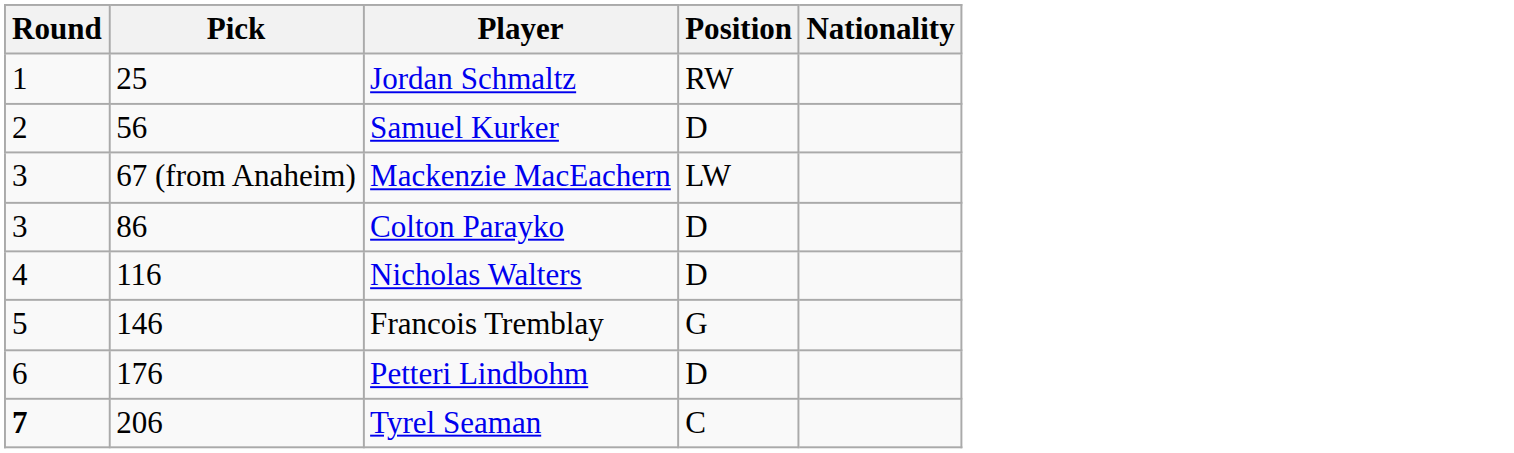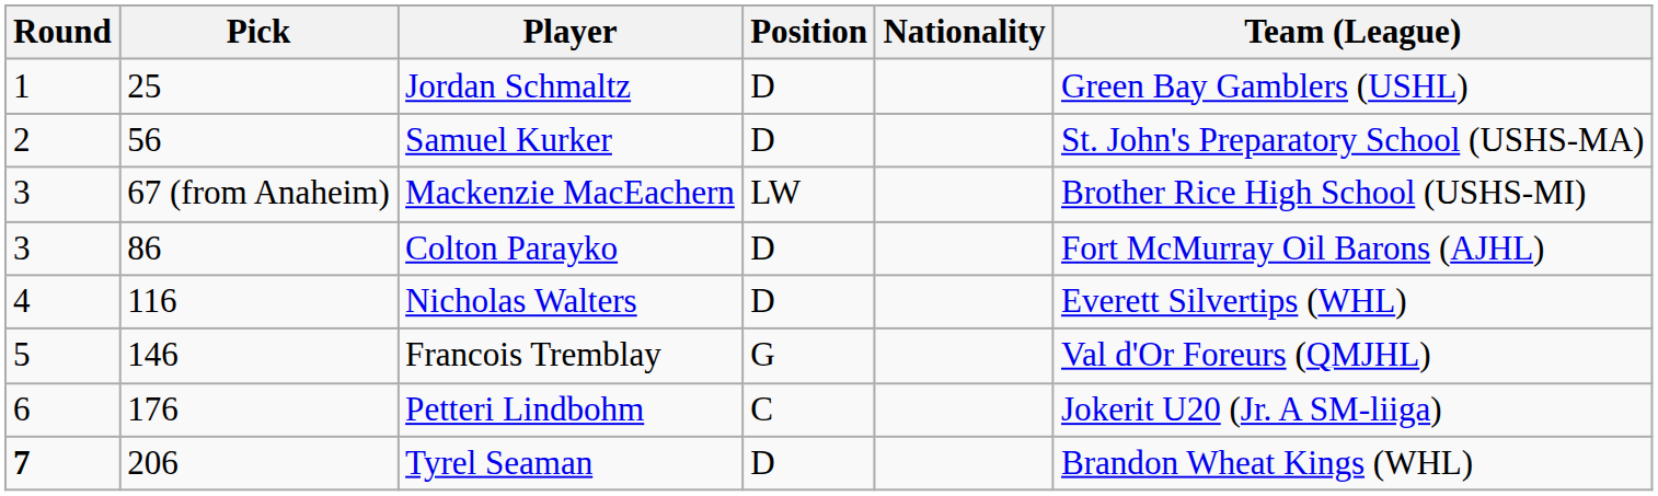 <table class="wikitable sortable sortable">
 <tr>
 <th>Round</th>
 <th>Pick</th>
 <th>Player</th>
 <th>Position</th>
 <th>Nationality</th>
+<th>Team (League)</th>
 </tr>
 <tr>
 <td>1</td>
 <td>25</td>
 <td><a href='#'>Jordan Schmaltz</a></td>
-<td>RW</td>
+<td>D</td>
 <td></td>
+<td><a href='#'>Green Bay Gamblers</a> (<a href='#'>USHL</a>)</td>
 </tr>
 <tr>
 <td>2</td>
 <td>56</td>
 <td><a href='#'>Samuel Kurker</a></td>
 <td>D</td>
 <td></td>
+<td><a href='#'>St. John's Preparatory School</a> (USHS-MA)</td>
 </tr>
 <tr>
 <td>3</td>
 <td>67 (from Anaheim)</td>
 <td><a href='#'>Mackenzie MacEachern</a></td>
 <td>LW</td>
 <td></td>
+<td><a href='#'>Brother Rice High School</a> (USHS-MI)</td>
 </tr>
 <tr>
 <td>3</td>
 <td>86</td>
 <td><a href='#'>Colton Parayko</a></td>
 <td>D</td>
 <td></td>
+<td><a href='#'>Fort McMurray Oil Barons</a> (<a href='#'>AJHL</a>)</td>
 </tr>
 <tr>
 <td>4</td>
 <td>116</td>
 <td><a href='#'>Nicholas Walters</a></td>
 <td>D</td>
 <td></td>
+<td><a href='#'>Everett Silvertips</a> (<a href='#'>WHL</a>)</td>
 </tr>
 <tr>
 <td>5</td>
 <td>146</td>
 <td>Francois Tremblay</td>
 <td>G</td>
 <td></td>
+<td><a href='#'>Val d'Or Foreurs</a> (<a href='#'>QMJHL</a>)</td>
 </tr>
 <tr>
 <td>6</td>
 <td>176</td>
 <td><a href='#'>Petteri Lindbohm</a></td>
-<td>D</td>
+<td>C</td>
 <td></td>
+<td><a href='#'>Jokerit U20</a> (<a href='#'>Jr. A SM-liiga</a>)</td>
 </tr>
 <tr>
 <td><strong>7</strong></td>
 <td>206</td>
 <td><a href='#'>Tyrel Seaman</a></td>
-<td>C</td>
+<td>D</td>
 <td></td>
+<td><a href='#'>Brandon Wheat Kings</a> (WHL)</td>
 </tr>
 </table>
